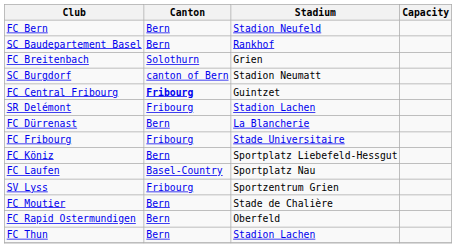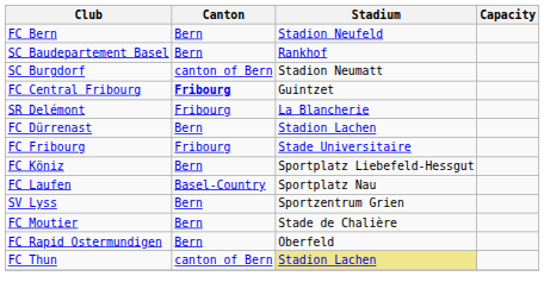 <table class="wikitable">
 <tr>
 <th>Club</th>
 <th>Canton</th>
 <th>Stadium</th>
 <th>Capacity</th>
 </tr>
 <tr>
 <td><a href='#'>FC Bern</a></td>
 <td><a href='#'>Bern</a></td>
 <td><a href='#'>Stadion Neufeld</a></td>
 <td></td>
 </tr>
 <tr>
 <td><a href='#'>SC Baudepartement Basel</a></td>
 <td><a href='#'>Bern</a></td>
 <td><a href='#'>Rankhof</a></td>
 <td></td>
 </tr>
 <tr>
-<td><a href='#'>FC Breitenbach</a></td>
-<td><a href='#'>Solothurn</a></td>
-<td>Grien</td>
-<td></td>
-</tr>
-<tr>
 <td><a href='#'>SC Burgdorf</a></td>
 <td><a href='#'>canton of Bern</a></td>
 <td>Stadion Neumatt</td>
 <td></td>
 </tr>
 <tr>
 <td><a href='#'>FC Central Fribourg</a></td>
 <td><strong><a href='#'>Fribourg</a></strong></td>
 <td>Guintzet</td>
 <td></td>
 </tr>
 <tr>
 <td><a href='#'>SR Delémont</a></td>
 <td><a href='#'>Fribourg</a></td>
-<td><a href='#'>Stadion Lachen</a></td>
+<td><a href='#'>La Blancherie</a></td>
 <td></td>
 </tr>
 <tr>
 <td><a href='#'>FC Dürrenast</a></td>
 <td><a href='#'>Bern</a></td>
-<td><a href='#'>La Blancherie</a></td>
+<td><a href='#'>Stadion Lachen</a></td>
 <td></td>
 </tr>
 <tr>
 <td><a href='#'>FC Fribourg</a></td>
 <td><a href='#'>Fribourg</a></td>
 <td><a href='#'>Stade Universitaire</a></td>
 <td></td>
 </tr>
 <tr>
 <td><a href='#'>FC Köniz</a></td>
 <td><a href='#'>Bern</a></td>
 <td>Sportplatz Liebefeld-Hessgut</td>
 <td></td>
 </tr>
 <tr>
 <td><a href='#'>FC Laufen</a></td>
 <td><a href='#'>Basel-Country</a></td>
 <td>Sportplatz Nau</td>
 <td></td>
 </tr>
 <tr>
 <td><a href='#'>SV Lyss</a></td>
-<td><a href='#'>Fribourg</a></td>
+<td><a href='#'>Bern</a></td>
 <td>Sportzentrum Grien</td>
 <td></td>
 </tr>
 <tr>
 <td><a href='#'>FC Moutier</a></td>
 <td><a href='#'>Bern</a></td>
 <td>Stade de Chalière</td>
 <td></td>
 </tr>
 <tr>
 <td><a href='#'>FC Rapid Ostermundigen</a></td>
 <td><a href='#'>Bern</a></td>
 <td>Oberfeld</td>
 <td></td>
 </tr>
 <tr>
 <td><a href='#'>FC Thun</a></td>
-<td><a href='#'>Bern</a></td>
-<td><a href='#'>Stadion Lachen</a></td>
+<td><a href='#'>canton of Bern</a></td>
+<td style="background: khaki;"><a href='#'>Stadion Lachen</a></td>
 <td></td>
 </tr>
 <tr>
 </tr>
 </table>
